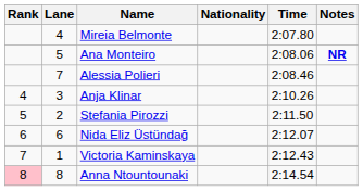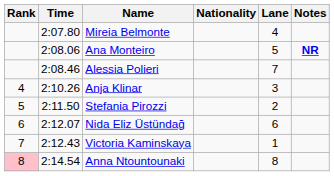 <table class="wikitable sortable" style="text-align:center">
 <tr>
 <th>Rank</th>
-<th>Lane</th>
+<th>Time</th>
 <th>Name</th>
 <th>Nationality</th>
-<th>Time</th>
+<th>Lane</th>
 <th>Notes</th>
 </tr>
 <tr>
 <td></td>
-<td>4</td>
+<td>2:07.80</td>
 <td align="left"><a href='#'>Mireia Belmonte</a></td>
 <td align="left"></td>
-<td>2:07.80</td>
+<td>4</td>
 <td></td>
 </tr>
 <tr>
 <td></td>
-<td>5</td>
+<td>2:08.06</td>
 <td align="left"><a href='#'>Ana Monteiro</a></td>
 <td align="left"></td>
-<td>2:08.06</td>
+<td>5</td>
 <td><strong><a href='#'>NR</a></strong></td>
 </tr>
 <tr>
 <td></td>
-<td>7</td>
+<td>2:08.46</td>
 <td align="left"><a href='#'>Alessia Polieri</a></td>
 <td align="left"></td>
-<td>2:08.46</td>
+<td>7</td>
 <td></td>
 </tr>
 <tr>
 <td>4</td>
-<td>3</td>
+<td>2:10.26</td>
 <td align="left"><a href='#'>Anja Klinar</a></td>
 <td align="left"></td>
-<td>2:10.26</td>
+<td>3</td>
 <td></td>
 </tr>
 <tr>
 <td>5</td>
-<td>2</td>
+<td>2:11.50</td>
 <td align="left"><a href='#'>Stefania Pirozzi</a></td>
 <td align="left"></td>
-<td>2:11.50</td>
+<td>2</td>
 <td></td>
 </tr>
 <tr>
 <td>6</td>
-<td>6</td>
+<td>2:12.07</td>
 <td align="left"><a href='#'>Nida Eliz Üstündağ</a></td>
 <td align="left"></td>
-<td>2:12.07</td>
+<td>6</td>
 <td></td>
 </tr>
 <tr>
 <td>7</td>
-<td>1</td>
+<td>2:12.43</td>
 <td align="left"><a href='#'>Victoria Kaminskaya</a></td>
 <td align="left"></td>
-<td>2:12.43</td>
+<td>1</td>
 <td></td>
 </tr>
 <tr>
 <td style="background: pink;">8</td>
-<td>8</td>
+<td>2:14.54</td>
 <td align="left"><a href='#'>Anna Ntountounaki</a></td>
 <td align="left"></td>
-<td>2:14.54</td>
+<td>8</td>
 <td></td>
 </tr>
 </table>
